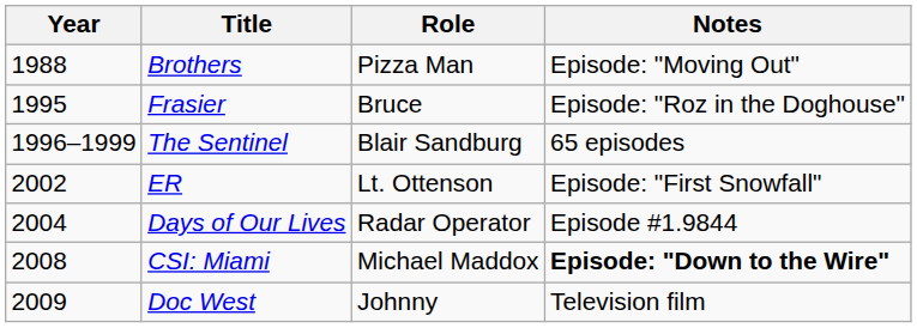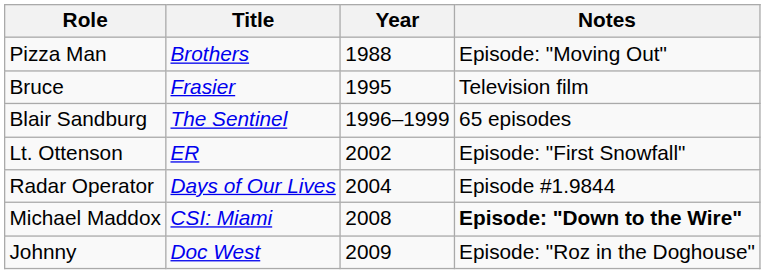 <table class="wikitable sortable">
 <tr>
+<th>Role</th>
+<th>Title</th>
 <th>Year</th>
-<th>Title</th>
-<th>Role</th>
 <th>Notes</th>
 </tr>
 <tr>
+<td>Pizza Man</td>
+<td><a href='#'><em>Brothers</em></a></td>
 <td>1988</td>
-<td><a href='#'><em>Brothers</em></a></td>
-<td>Pizza Man</td>
 <td>Episode: "Moving Out"</td>
 </tr>
 <tr>
+<td>Bruce</td>
+<td><em><a href='#'>Frasier</a></em></td>
 <td>1995</td>
-<td><em><a href='#'>Frasier</a></em></td>
-<td>Bruce</td>
-<td>Episode: "Roz in the Doghouse"</td>
+<td>Television film</td>
 </tr>
 <tr>
+<td>Blair Sandburg</td>
+<td><a href='#'><em>The Sentinel</em></a></td>
 <td>1996–1999</td>
-<td><a href='#'><em>The Sentinel</em></a></td>
-<td>Blair Sandburg</td>
 <td>65 episodes</td>
 </tr>
 <tr>
+<td>Lt. Ottenson</td>
+<td><a href='#'><em>ER</em></a></td>
 <td>2002</td>
-<td><a href='#'><em>ER</em></a></td>
-<td>Lt. Ottenson</td>
 <td>Episode: "First Snowfall"</td>
 </tr>
 <tr>
+<td>Radar Operator</td>
+<td><em><a href='#'>Days of Our Lives</a></em></td>
 <td>2004</td>
-<td><em><a href='#'>Days of Our Lives</a></em></td>
-<td>Radar Operator</td>
 <td>Episode #1.9844</td>
 </tr>
 <tr>
+<td>Michael Maddox</td>
+<td><em><a href='#'>CSI: Miami</a></em></td>
 <td>2008</td>
-<td><em><a href='#'>CSI: Miami</a></em></td>
-<td>Michael Maddox</td>
 <td><strong>Episode: "Down to the Wire"</strong></td>
 </tr>
 <tr>
+<td>Johnny</td>
+<td><a href='#'><em>Doc West</em></a></td>
 <td>2009</td>
-<td><a href='#'><em>Doc West</em></a></td>
-<td>Johnny</td>
-<td>Television film</td>
+<td>Episode: "Roz in the Doghouse"</td>
 </tr>
 </table>
